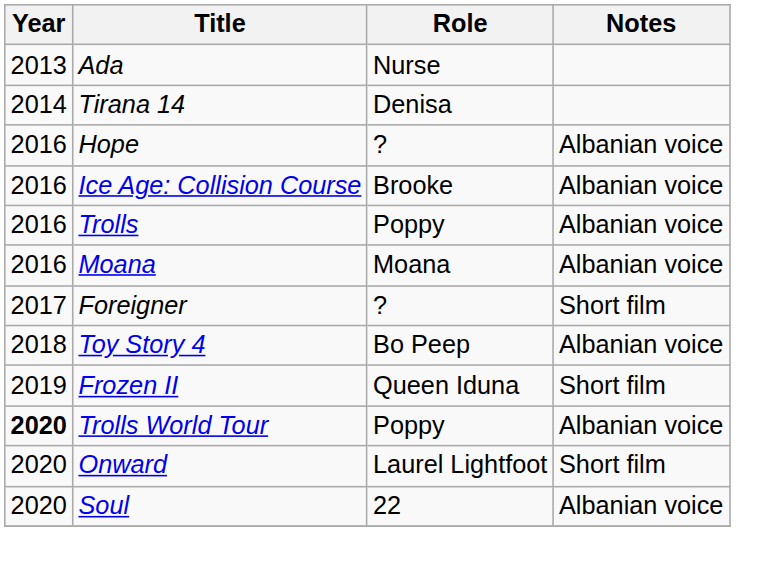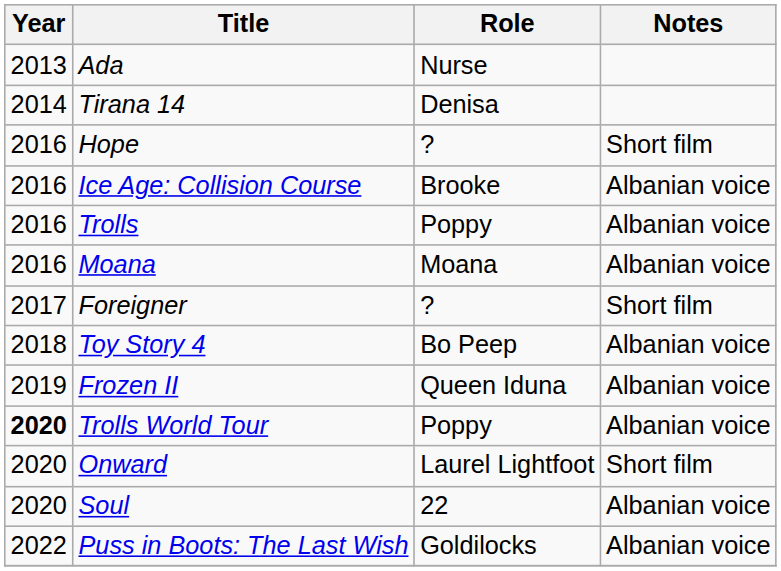 <table class="wikitable sortable">
 <tr>
 <th>Year</th>
 <th>Title</th>
 <th>Role</th>
 <th class="unsortable">Notes</th>
 </tr>
 <tr>
 <td>2013</td>
 <td><em>Ada</em></td>
 <td>Nurse</td>
 <td></td>
 </tr>
 <tr>
 <td>2014</td>
 <td><em>Tirana 14</em></td>
 <td>Denisa</td>
 <td></td>
 </tr>
 <tr>
 <td>2016</td>
 <td><em>Hope</em></td>
 <td>?</td>
-<td>Albanian voice</td>
+<td>Short film</td>
 </tr>
 <tr>
 <td>2016</td>
 <td><em><a href='#'>Ice Age: Collision Course</a></em></td>
 <td>Brooke</td>
 <td>Albanian voice</td>
 </tr>
 <tr>
 <td>2016</td>
 <td><em><a href='#'>Trolls</a></em></td>
 <td>Poppy</td>
 <td>Albanian voice</td>
 </tr>
 <tr>
 <td>2016</td>
 <td><em><a href='#'>Moana</a></em></td>
 <td>Moana</td>
 <td>Albanian voice</td>
 </tr>
 <tr>
 <td>2017</td>
 <td><em>Foreigner</em></td>
 <td>?</td>
 <td>Short film</td>
 </tr>
 <tr>
 <td>2018</td>
 <td><em><a href='#'>Toy Story 4</a></em></td>
 <td>Bo Peep</td>
 <td>Albanian voice</td>
 </tr>
 <tr>
 <td>2019</td>
 <td><em><a href='#'>Frozen II</a></em></td>
 <td>Queen Iduna</td>
-<td>Short film</td>
+<td>Albanian voice</td>
 </tr>
 <tr>
 <td><strong>2020</strong></td>
 <td><em><a href='#'>Trolls World Tour</a></em></td>
 <td>Poppy</td>
 <td>Albanian voice</td>
 </tr>
 <tr>
 <td>2020</td>
 <td><em><a href='#'>Onward</a></em></td>
 <td>Laurel Lightfoot</td>
 <td>Short film</td>
 </tr>
 <tr>
 <td>2020</td>
 <td><em><a href='#'>Soul</a></em></td>
 <td>22</td>
 <td>Albanian voice</td>
 </tr>
 <tr>
+<td>2022</td>
+<td><em><a href='#'>Puss in Boots: The Last Wish</a></em></td>
+<td>Goldilocks</td>
+<td>Albanian voice</td>
+</tr>
+<tr>
 </tr>
 </table>
